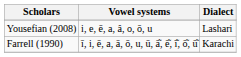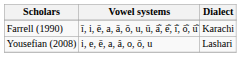 <table class="wikitable sortable">
 <tr>
 <th>Scholars</th>
 <th>Vowel systems</th>
 <th>Dialect</th>
 </tr>
 <tr>
 </tr>
 <tr>
+<td>Farrell (1990)</td>
+<td>ī, i, ē, a, ā, ō, u, ū, ā͂, ē͂, ī͂, ō͂, ū͂</td>
+<td>Karachi</td>
+</tr>
+<tr>
 <td>Yousefian (2008)</td>
 <td>i, e, ē, a, â, o, ō, u</td>
 <td>Lashari</td>
 </tr>
 <tr>
-<td>Farrell (1990)</td>
-<td>ī, i, ē, a, ā, ō, u, ū, ā͂, ē͂, ī͂, ō͂, ū͂</td>
-<td>Karachi</td>
-</tr>
-<tr>
 </tr>
 </table>
